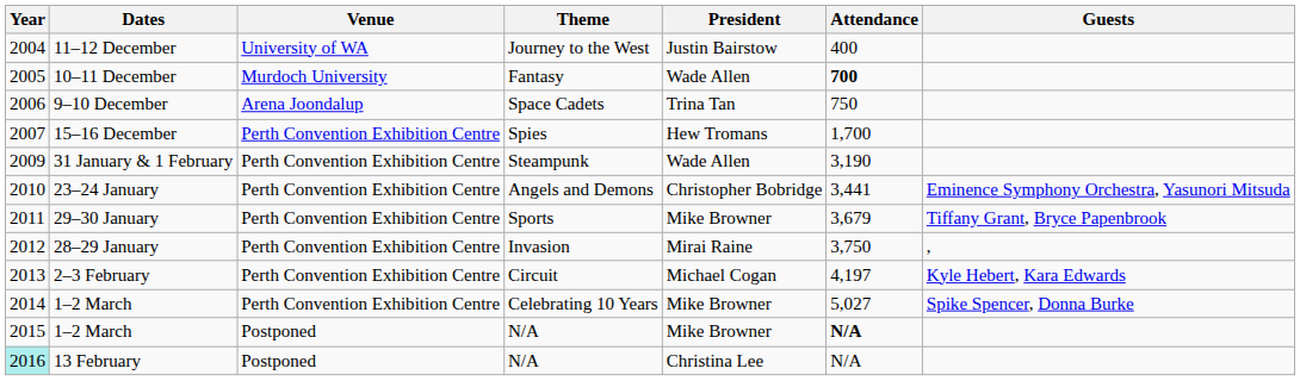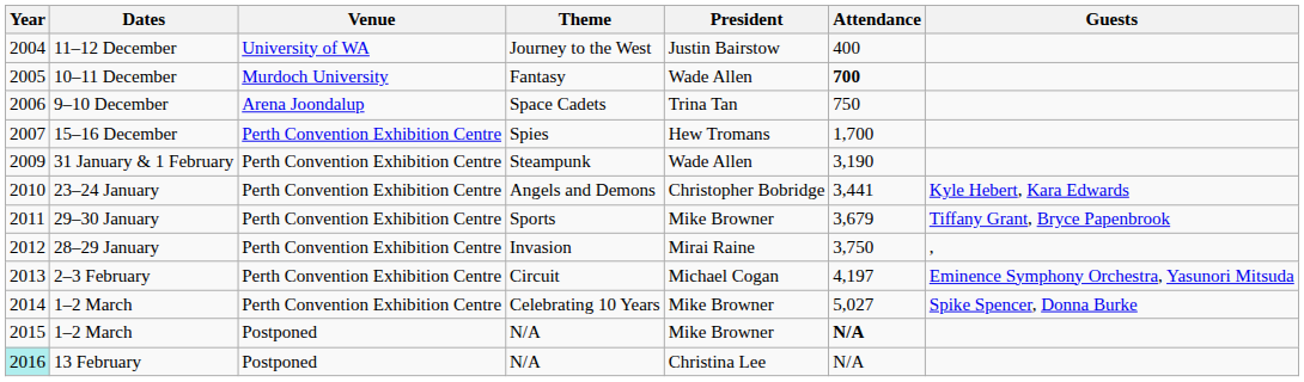 <table class="wikitable" border="1">
 <tr>
 <th>Year</th>
 <th>Dates</th>
 <th>Venue</th>
 <th>Theme</th>
 <th>President</th>
 <th>Attendance</th>
 <th>Guests</th>
 </tr>
 <tr>
 <td>2004</td>
 <td>11–12 December</td>
 <td><a href='#'>University of WA</a></td>
 <td>Journey to the West</td>
 <td>Justin Bairstow</td>
 <td>400</td>
 <td></td>
 </tr>
 <tr>
 <td>2005</td>
 <td>10–11 December</td>
 <td><a href='#'>Murdoch University</a></td>
 <td>Fantasy</td>
 <td>Wade Allen</td>
 <td><strong>700</strong></td>
 <td></td>
 </tr>
 <tr>
 <td>2006</td>
 <td>9–10 December</td>
 <td><a href='#'>Arena Joondalup</a></td>
 <td>Space Cadets</td>
 <td>Trina Tan</td>
 <td>750</td>
 <td></td>
 </tr>
 <tr>
 <td>2007</td>
 <td>15–16 December</td>
 <td><a href='#'>Perth Convention Exhibition Centre</a></td>
 <td>Spies</td>
 <td>Hew Tromans</td>
 <td>1,700</td>
 <td></td>
 </tr>
 <tr>
 <td>2009</td>
 <td>31 January & 1 February</td>
 <td>Perth Convention Exhibition Centre</td>
 <td>Steampunk</td>
 <td>Wade Allen</td>
 <td>3,190</td>
 <td></td>
 </tr>
 <tr>
 <td>2010</td>
 <td>23–24 January</td>
 <td>Perth Convention Exhibition Centre</td>
 <td>Angels and Demons</td>
 <td>Christopher Bobridge</td>
 <td>3,441</td>
-<td><a href='#'>Eminence Symphony Orchestra</a>, <a href='#'>Yasunori Mitsuda</a></td>
+<td><a href='#'>Kyle Hebert</a>, <a href='#'>Kara Edwards</a></td>
 </tr>
 <tr>
 <td>2011</td>
 <td>29–30 January</td>
 <td>Perth Convention Exhibition Centre</td>
 <td>Sports</td>
 <td>Mike Browner</td>
 <td>3,679</td>
 <td><a href='#'>Tiffany Grant</a>, <a href='#'>Bryce Papenbrook</a></td>
 </tr>
 <tr>
 <td>2012</td>
 <td>28–29 January</td>
 <td>Perth Convention Exhibition Centre</td>
 <td>Invasion</td>
 <td>Mirai Raine</td>
 <td>3,750</td>
 <td>, </td>
 </tr>
 <tr>
 <td>2013</td>
 <td>2–3 February</td>
 <td>Perth Convention Exhibition Centre</td>
 <td>Circuit</td>
 <td>Michael Cogan</td>
 <td>4,197</td>
-<td><a href='#'>Kyle Hebert</a>, <a href='#'>Kara Edwards</a></td>
+<td><a href='#'>Eminence Symphony Orchestra</a>, <a href='#'>Yasunori Mitsuda</a></td>
 </tr>
 <tr>
 <td>2014</td>
 <td>1–2 March</td>
 <td>Perth Convention Exhibition Centre</td>
 <td>Celebrating 10 Years</td>
 <td>Mike Browner</td>
 <td>5,027</td>
 <td><a href='#'>Spike Spencer</a>, <a href='#'>Donna Burke</a></td>
 </tr>
 <tr>
 <td>2015</td>
 <td>1–2 March</td>
 <td>Postponed</td>
 <td>N/A</td>
 <td>Mike Browner</td>
 <td><strong>N/A</strong></td>
 </tr>
 <tr>
 <td style="background: paleturquoise;">2016</td>
 <td>13 February</td>
 <td>Postponed</td>
 <td>N/A</td>
 <td>Christina Lee</td>
 <td>N/A</td>
 <td></td>
 </tr>
 </table>
